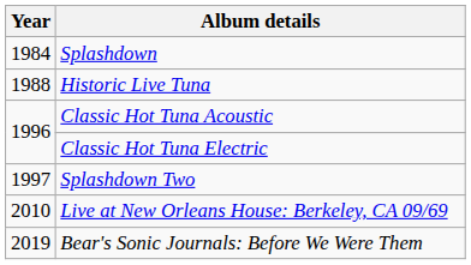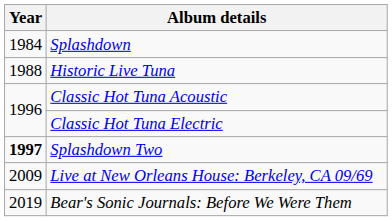 <table class="wikitable">
 <tr>
 <th style="width:33px;">Year</th>
 <th style="width:320px;">Album details</th>
 </tr>
 <tr>
 <td align="center">1984</td>
 <td><em><a href='#'>Splashdown</a></em></td>
 </tr>
 <tr>
 <td align="center">1988</td>
 <td><em><a href='#'>Historic Live Tuna</a></em></td>
 </tr>
 <tr>
 <td align="center" rowspan="2">1996</td>
 <td><em><a href='#'>Classic Hot Tuna Acoustic</a></em></td>
 </tr>
 <tr>
 <td><em><a href='#'>Classic Hot Tuna Electric</a></em></td>
 </tr>
 <tr>
-<td align="center">1997</td>
+<td align="center"><strong>1997</strong></td>
 <td><em><a href='#'>Splashdown Two</a></em></td>
 </tr>
 <tr>
-<td align="center">2010</td>
+<td align="center">2009</td>
 <td><em><a href='#'>Live at New Orleans House: Berkeley, CA 09/69</a></em></td>
 </tr>
 <tr>
 <td align="center">2019</td>
 <td><em>Bear's Sonic Journals: Before We Were Them</em> </td>
 </tr>
 </table>
